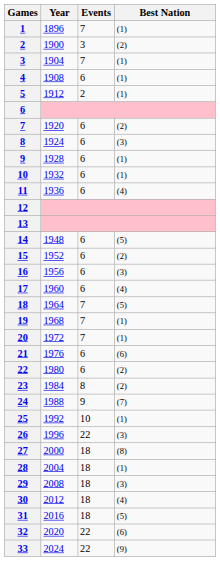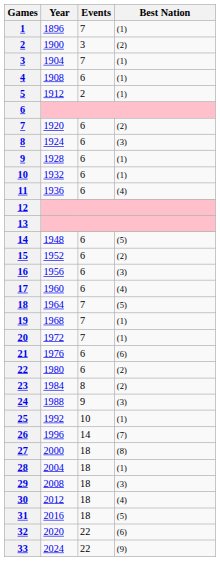 <table class="wikitable sticky-header defaultcenter col4left">
 <tr>
 <th scope="col" width=50>Games</th>
 <th scope="col" width=50>Year</th>
 <th scope="col" width=50>Events</th>
 <th scope="col" width=150>Best Nation</th>
 </tr>
 <tr>
 <th scope="row"><a href='#'>1</a></th>
 <td><a href='#'>1896</a></td>
 <td>7</td>
 <td> <small>(1)</small></td>
 </tr>
 <tr>
 <th scope="row"><a href='#'>2</a></th>
 <td><a href='#'>1900</a></td>
 <td>3</td>
 <td> <small>(2)</small></td>
 </tr>
 <tr>
 <th scope="row"><a href='#'>3</a></th>
 <td><a href='#'>1904</a></td>
 <td>7</td>
 <td> <small>(1)</small></td>
 </tr>
 <tr>
 <th scope="row"><a href='#'>4</a></th>
 <td><a href='#'>1908</a></td>
 <td>6</td>
 <td> <small>(1)</small></td>
 </tr>
 <tr>
 <th scope="row"><a href='#'>5</a></th>
 <td><a href='#'>1912</a></td>
 <td>2</td>
 <td> <small>(1)</small></td>
 </tr>
 <tr>
 <th scope="row"><a href='#'>6</a></th>
 <td colspan=4 bgcolor=pink></td>
 </tr>
 <tr>
 <th scope="row"><a href='#'>7</a></th>
 <td><a href='#'>1920</a></td>
 <td>6</td>
 <td> <small>(2)</small></td>
 </tr>
 <tr>
 <th scope="row"><a href='#'>8</a></th>
 <td><a href='#'>1924</a></td>
 <td>6</td>
 <td> <small>(3)</small></td>
 </tr>
 <tr>
 <th scope="row"><a href='#'>9</a></th>
 <td><a href='#'>1928</a></td>
 <td>6</td>
 <td> <small>(1)</small></td>
 </tr>
 <tr>
 <th scope="row"><a href='#'>10</a></th>
 <td><a href='#'>1932</a></td>
 <td>6</td>
 <td> <small>(1)</small></td>
 </tr>
 <tr>
 <th scope="row"><a href='#'>11</a></th>
 <td><a href='#'>1936</a></td>
 <td>6</td>
 <td> <small>(4)</small></td>
 </tr>
 <tr>
 <th scope="row"><a href='#'>12</a></th>
 <td colspan=4 bgcolor=pink></td>
 </tr>
 <tr>
 <th scope="row"><a href='#'>13</a></th>
 <td colspan=4 bgcolor=pink></td>
 </tr>
 <tr>
 <th scope="row"><a href='#'>14</a></th>
 <td><a href='#'>1948</a></td>
 <td>6</td>
 <td> <small>(5)</small></td>
 </tr>
 <tr>
 <th scope="row"><a href='#'>15</a></th>
 <td><a href='#'>1952</a></td>
 <td>6</td>
 <td> <small>(2)</small></td>
 </tr>
 <tr>
 <th scope="row"><a href='#'>16</a></th>
 <td><a href='#'>1956</a></td>
 <td>6</td>
 <td> <small>(3)</small></td>
 </tr>
 <tr>
 <th scope="row"><a href='#'>17</a></th>
 <td><a href='#'>1960</a></td>
 <td>6</td>
 <td> <small>(4)</small></td>
 </tr>
 <tr>
 <th scope="row"><a href='#'>18</a></th>
 <td><a href='#'>1964</a></td>
 <td>7</td>
 <td> <small>(5)</small></td>
 </tr>
 <tr>
 <th scope="row"><a href='#'>19</a></th>
 <td><a href='#'>1968</a></td>
 <td>7</td>
 <td> <small>(1)</small></td>
 </tr>
 <tr>
 <th scope="row"><a href='#'>20</a></th>
 <td><a href='#'>1972</a></td>
 <td>7</td>
 <td> <small>(1)</small></td>
 </tr>
 <tr>
 <th scope="row"><a href='#'>21</a></th>
 <td><a href='#'>1976</a></td>
 <td>6</td>
 <td> <small>(6)</small></td>
 </tr>
 <tr>
 <th scope="row"><a href='#'>22</a></th>
 <td><a href='#'>1980</a></td>
 <td>6</td>
 <td> <small>(2)</small></td>
 </tr>
 <tr>
 <th scope="row"><a href='#'>23</a></th>
 <td><a href='#'>1984</a></td>
 <td>8</td>
 <td> <small>(2)</small></td>
 </tr>
 <tr>
 <th scope="row"><a href='#'>24</a></th>
 <td><a href='#'>1988</a></td>
 <td>9</td>
-<td> <small>(7)</small></td>
+<td> <small>(3)</small></td>
 </tr>
 <tr>
 <th scope="row"><a href='#'>25</a></th>
 <td><a href='#'>1992</a></td>
 <td>10</td>
 <td> <small>(1)</small></td>
 </tr>
 <tr>
 <th scope="row"><a href='#'>26</a></th>
 <td><a href='#'>1996</a></td>
-<td>22</td>
-<td> <small>(3)</small></td>
+<td>14</td>
+<td> <small>(7)</small></td>
 </tr>
 <tr>
 <th scope="row"><a href='#'>27</a></th>
 <td><a href='#'>2000</a></td>
 <td>18</td>
 <td> <small>(8)</small></td>
 </tr>
 <tr>
 <th scope="row"><a href='#'>28</a></th>
 <td><a href='#'>2004</a></td>
 <td>18</td>
 <td> <small>(1)</small></td>
 </tr>
 <tr>
 <th scope="row"><a href='#'>29</a></th>
 <td><a href='#'>2008</a></td>
 <td>18</td>
 <td> <small>(3)</small></td>
 </tr>
 <tr>
 <th scope="row"><a href='#'>30</a></th>
 <td><a href='#'>2012</a></td>
 <td>18</td>
 <td> <small>(4)</small></td>
 </tr>
 <tr>
 <th scope="row"><a href='#'>31</a></th>
 <td><a href='#'>2016</a></td>
 <td>18</td>
 <td> <small>(5)</small></td>
 </tr>
 <tr>
 <th scope="row"><a href='#'>32</a></th>
 <td><a href='#'>2020</a></td>
 <td>22</td>
 <td> <small>(6)</small></td>
 </tr>
 <tr>
 <th scope="row"><a href='#'>33</a></th>
 <td><a href='#'>2024</a></td>
 <td>22</td>
 <td> <small>(9)</small></td>
 </tr>
 </table>
